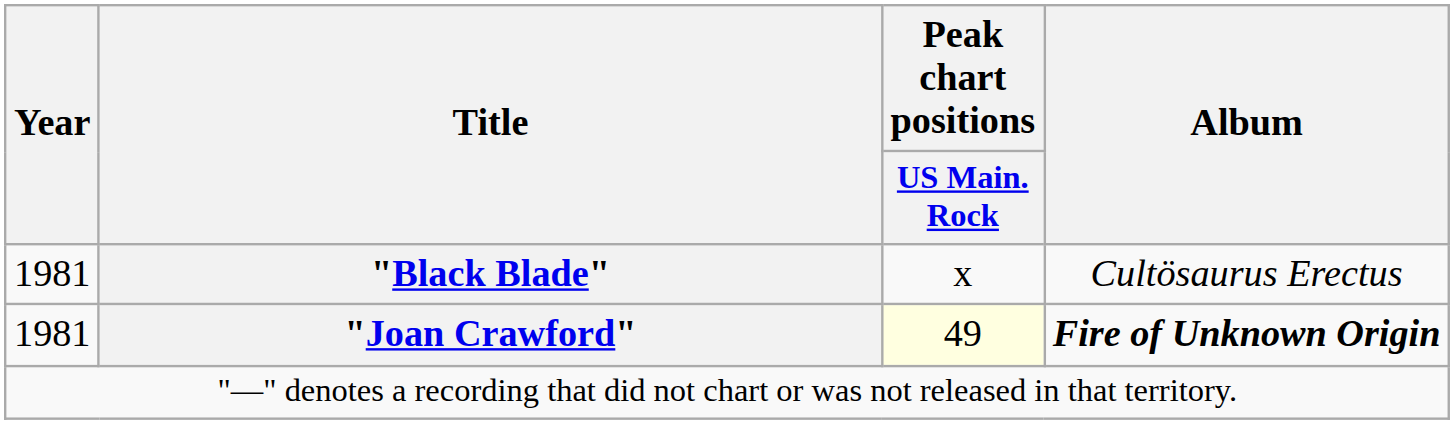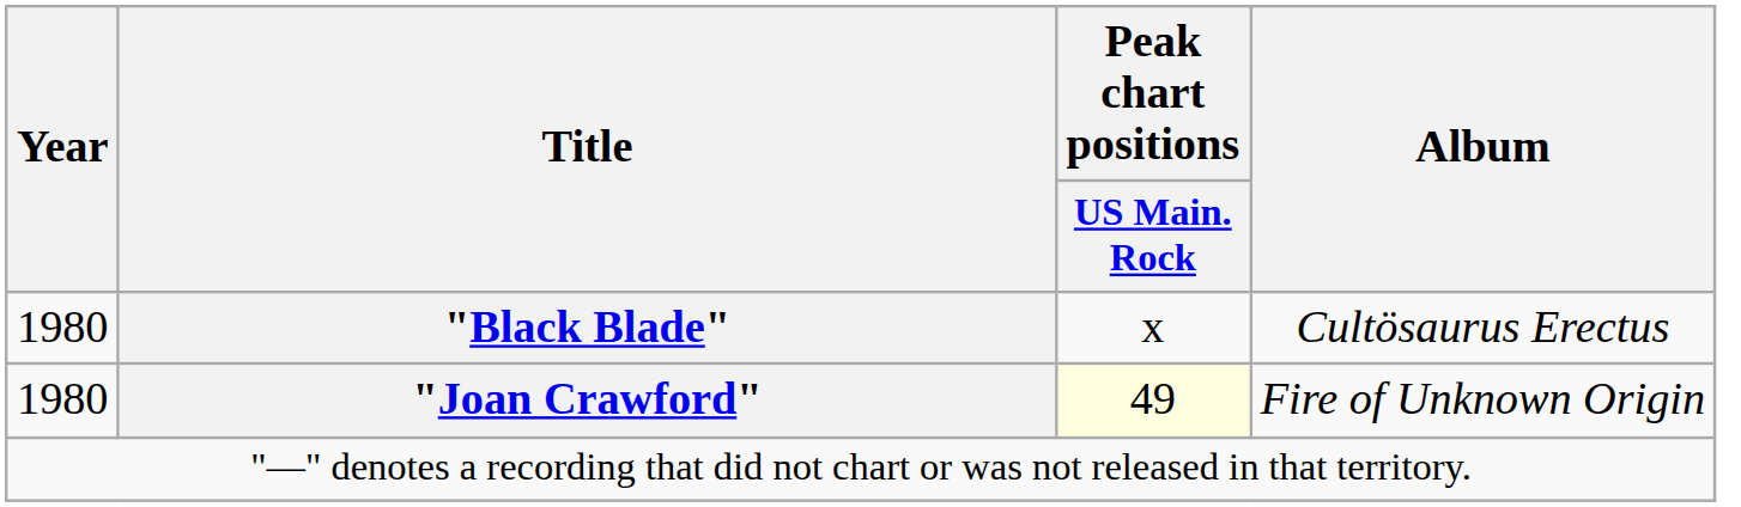 <table class="wikitable plainrowheaders" style="text-align:center;" border="1">
 <tr>
 <th scope="col" rowspan="2" style="width:1em;">Year</th>
 <th scope="col" rowspan="2" style="width:20em;">Title</th>
 <th scope="col" colspan="1">Peak chart positions</th>
 <th scope="col" rowspan="2">Album</th>
 </tr>
 <tr>
 <th scope="col" style="width:3em;font-size:85%;"><a href='#'>US Main. Rock</a></th>
 </tr>
 <tr>
-<td>1981</td>
+<td>1980</td>
 <th scope="row">"<a href='#'>Black Blade</a>"</th>
 <td>x</td>
 <td><em>Cultösaurus Erectus</em></td>
 </tr>
 <tr>
-<td>1981</td>
+<td>1980</td>
 <th scope="row">"<a href='#'>Joan Crawford</a>"</th>
 <td style="background: lightyellow;">49</td>
-<td><strong><em>Fire of Unknown Origin</em></strong></td>
+<td><em>Fire of Unknown Origin</em></td>
 </tr>
 <tr>
 <td colspan="10" style="font-size:85%">"—" denotes a recording that did not chart or was not released in that territory.</td>
 </tr>
 </table>
